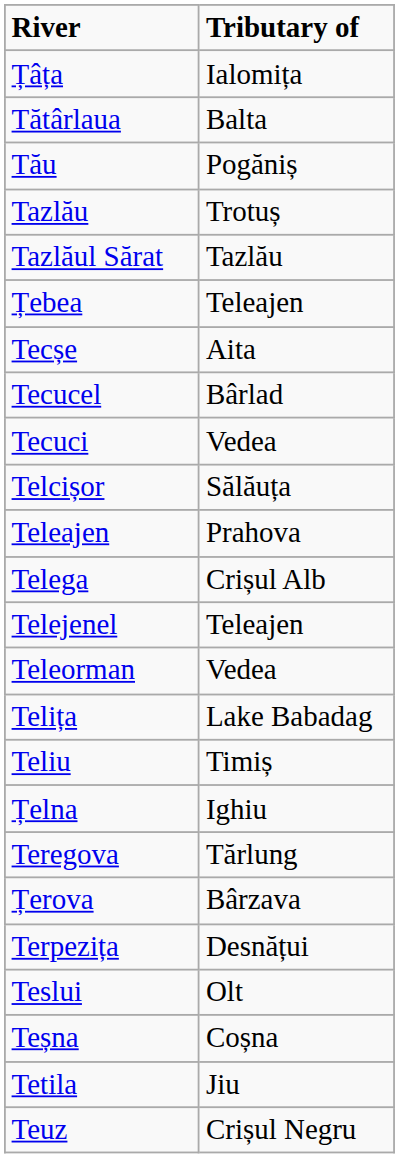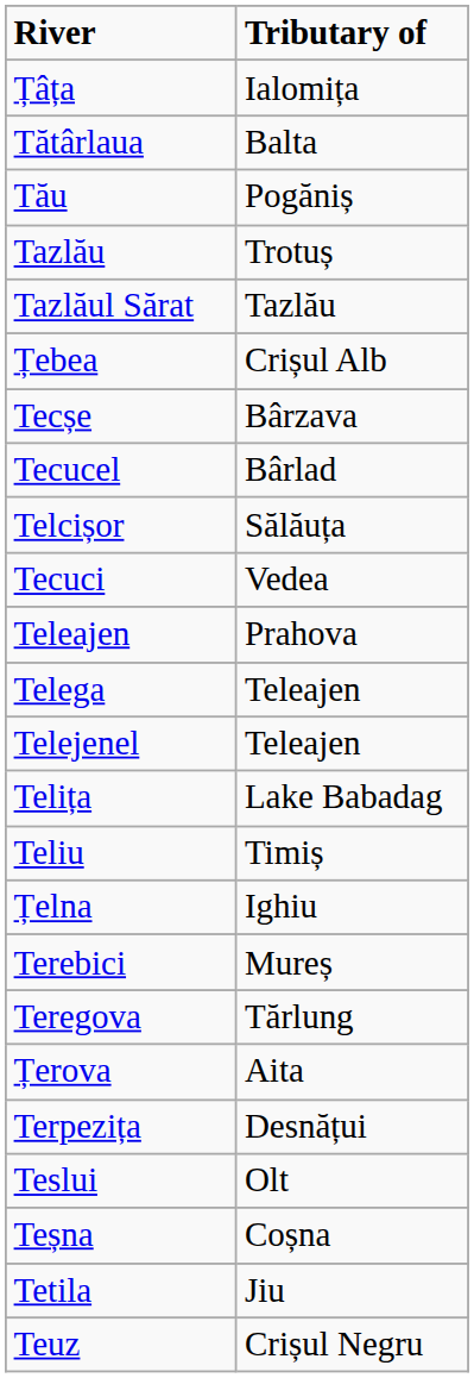 <table class="wikitable">
 <tr>
 <td width="100pt"><strong>River</strong></td>
 <td width="100pt"><strong>Tributary of</strong></td>
 </tr>
 <tr>
 <td><a href='#'>Țâța</a></td>
 <td>Ialomița</td>
 </tr>
 <tr>
 <td><a href='#'>Tătârlaua</a></td>
 <td>Balta</td>
 </tr>
 <tr>
 <td><a href='#'>Tău</a></td>
 <td>Pogăniș</td>
 </tr>
 <tr>
 <td><a href='#'>Tazlău</a></td>
 <td>Trotuș</td>
 </tr>
 <tr>
 <td><a href='#'>Tazlăul Sărat</a></td>
 <td>Tazlău</td>
 </tr>
 <tr>
 <td><a href='#'>Țebea</a></td>
-<td>Teleajen</td>
+<td>Crișul Alb</td>
 </tr>
 <tr>
 <td><a href='#'>Tecșe</a></td>
-<td>Aita</td>
+<td>Bârzava</td>
 </tr>
 <tr>
 <td><a href='#'>Tecucel</a></td>
 <td>Bârlad</td>
 </tr>
 <tr>
+<td><a href='#'>Telcișor</a></td>
+<td>Sălăuța</td>
+</tr>
+<tr>
 <td><a href='#'>Tecuci</a></td>
 <td>Vedea</td>
-</tr>
-<tr>
-<td><a href='#'>Telcișor</a></td>
-<td>Sălăuța</td>
 </tr>
 <tr>
 <td><a href='#'>Teleajen</a></td>
 <td>Prahova</td>
 </tr>
 <tr>
 <td><a href='#'>Telega</a></td>
-<td>Crișul Alb</td>
+<td>Teleajen</td>
 </tr>
 <tr>
 <td><a href='#'>Telejenel</a></td>
 <td>Teleajen</td>
-</tr>
-<tr>
-<td><a href='#'>Teleorman</a></td>
-<td>Vedea</td>
 </tr>
 <tr>
 <td><a href='#'>Telița</a></td>
 <td>Lake Babadag</td>
 </tr>
 <tr>
 <td><a href='#'>Teliu</a></td>
 <td>Timiș</td>
 </tr>
 <tr>
 <td><a href='#'>Țelna</a></td>
 <td>Ighiu</td>
 </tr>
 <tr>
+<td><a href='#'>Terebici</a></td>
+<td>Mureș</td>
+</tr>
+<tr>
 <td><a href='#'>Teregova</a></td>
 <td>Tărlung</td>
 </tr>
 <tr>
 <td><a href='#'>Țerova</a></td>
-<td>Bârzava</td>
+<td>Aita</td>
 </tr>
 <tr>
 <td><a href='#'>Terpezița</a></td>
 <td>Desnățui</td>
 </tr>
 <tr>
 <td><a href='#'>Teslui</a></td>
 <td>Olt</td>
 </tr>
 <tr>
 <td><a href='#'>Teșna</a></td>
 <td>Coșna</td>
 </tr>
 <tr>
 <td><a href='#'>Tetila</a></td>
 <td>Jiu</td>
 </tr>
 <tr>
 <td><a href='#'>Teuz</a></td>
 <td>Crișul Negru</td>
 </tr>
 </table>
